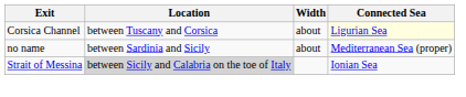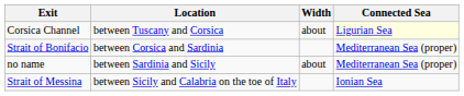 <table class="wikitable sortable">
 <tr>
 <th>Exit</th>
 <th>Location</th>
 <th>Width</th>
 <th>Connected Sea</th>
 </tr>
 <tr>
 <td>Corsica Channel</td>
 <td>between <a href='#'>Tuscany</a>  and <a href='#'>Corsica</a> </td>
 <td>about </td>
 <td style="background: lightyellow;"><a href='#'>Ligurian Sea</a></td>
 </tr>
 <tr>
+<td><a href='#'>Strait of Bonifacio</a></td>
+<td>between <a href='#'>Corsica</a>  and <a href='#'>Sardinia</a></td>
+<td></td>
+<td><a href='#'>Mediterranean Sea</a> (proper)</td>
+</tr>
+<tr>
 <td>no name</td>
 <td>between <a href='#'>Sardinia</a> and <a href='#'>Sicily</a></td>
 <td>about </td>
 <td><a href='#'>Mediterranean Sea</a> (proper)</td>
 </tr>
 <tr>
 <td><a href='#'>Strait of Messina</a></td>
-<td style="background: lightgrey;">between <a href='#'>Sicily</a>   and <a href='#'>Calabria</a> on the toe of <a href='#'>Italy</a></td>
+<td>between <a href='#'>Sicily</a>   and <a href='#'>Calabria</a> on the toe of <a href='#'>Italy</a></td>
 <td></td>
 <td><a href='#'>Ionian Sea</a></td>
 </tr>
 </table>
